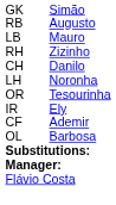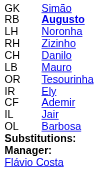 <table style="font-size:90%; margin:0.2em auto;" cellspacing="0" cellpadding="0">
 <tr>
 <th width="25"></th>
 <th width="25"></th>
 </tr>
 <tr>
 <td>GK</td>
 <td></td>
 <td><a href='#'>Simão</a></td>
 </tr>
 <tr>
 <td>RB</td>
 <td></td>
-<td><a href='#'>Augusto</a></td>
+<td><strong><a href='#'>Augusto</a></strong></td>
 </tr>
 <tr>
-<td>LB</td>
+<td>LH</td>
 <td></td>
-<td><a href='#'>Mauro</a></td>
+<td><a href='#'>Noronha</a></td>
 </tr>
 <tr>
 <td>RH</td>
 <td></td>
 <td><a href='#'>Zizinho</a></td>
 </tr>
 <tr>
 <td>CH</td>
 <td></td>
 <td><a href='#'>Danilo</a></td>
 </tr>
 <tr>
-<td>LH</td>
+<td>LB</td>
 <td></td>
-<td><a href='#'>Noronha</a></td>
+<td><a href='#'>Mauro</a></td>
 </tr>
 <tr>
 <td>OR</td>
 <td></td>
 <td><a href='#'>Tesourinha</a></td>
 </tr>
 <tr>
 <td>IR</td>
 <td></td>
 <td><a href='#'>Ely</a></td>
 </tr>
 <tr>
 <td>CF</td>
 <td></td>
 <td><a href='#'>Ademir</a></td>
 </tr>
 <tr>
+<td>IL</td>
+<td></td>
+<td><a href='#'>Jair</a></td>
+</tr>
+<tr>
 <td>OL</td>
 <td></td>
 <td><a href='#'>Barbosa</a></td>
 </tr>
 <tr>
 <td colspan=3><strong>Substitutions:</strong></td>
 </tr>
 <tr>
 <td colspan=3><strong>Manager:</strong></td>
 </tr>
 <tr>
 <td colspan=3><a href='#'>Flávio Costa</a></td>
 </tr>
 </table>
